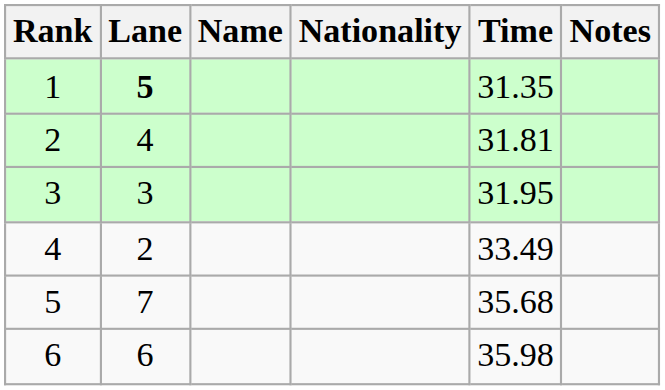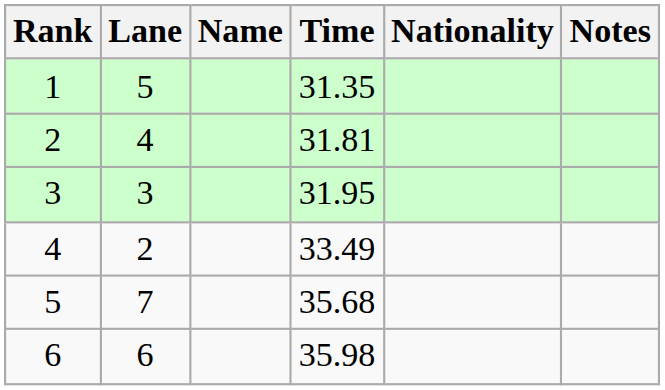 <table class="wikitable sortable" style="text-align:center">
 <tr>
 <th>Rank</th>
 <th>Lane</th>
 <th>Name</th>
+<th>Time</th>
 <th>Nationality</th>
-<th>Time</th>
 <th>Notes</th>
 </tr>
 <tr bgcolor=ccffcc>
 <td>1</td>
-<td><strong>5</strong></td>
-<td align=left></td>
+<td>5</td>
 <td align=left></td>
 <td>31.35</td>
+<td align=left></td>
 <td><strong></strong></td>
 </tr>
 <tr bgcolor=ccffcc>
 <td>2</td>
 <td>4</td>
 <td align=left></td>
+<td>31.81</td>
 <td align=left></td>
-<td>31.81</td>
 <td><strong></strong></td>
 </tr>
 <tr bgcolor=ccffcc>
 <td>3</td>
 <td>3</td>
 <td align=left></td>
+<td>31.95</td>
 <td align=left></td>
-<td>31.95</td>
 <td><strong></strong></td>
 </tr>
 <tr>
 <td>4</td>
 <td>2</td>
 <td align=left></td>
+<td>33.49</td>
 <td align=left></td>
-<td>33.49</td>
 <td></td>
 </tr>
 <tr>
 <td>5</td>
 <td>7</td>
 <td align=left></td>
+<td>35.68</td>
 <td align=left></td>
-<td>35.68</td>
 <td></td>
 </tr>
 <tr>
 <td>6</td>
 <td>6</td>
 <td align=left></td>
+<td>35.98</td>
 <td align=left></td>
-<td>35.98</td>
 <td></td>
 </tr>
 </table>
